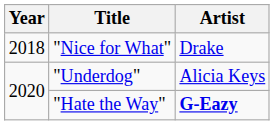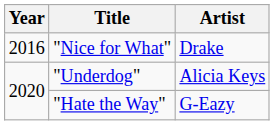 <table class="wikitable sortable">
 <tr>
 <th scope="col">Year</th>
 <th scope="col">Title</th>
 <th scope="col">Artist</th>
 </tr>
 <tr>
-<td>2018</td>
+<td>2016</td>
 <td>"<a href='#'>Nice for What</a>"</td>
 <td><a href='#'>Drake</a></td>
 </tr>
 <tr>
 <td rowspan="2">2020</td>
 <td>"<a href='#'>Underdog</a>"</td>
 <td><a href='#'>Alicia Keys</a></td>
 </tr>
 <tr>
 <td>"<a href='#'>Hate the Way</a>"</td>
-<td><strong><a href='#'>G-Eazy</a></strong></td>
+<td><a href='#'>G-Eazy</a></td>
 </tr>
 </table>
